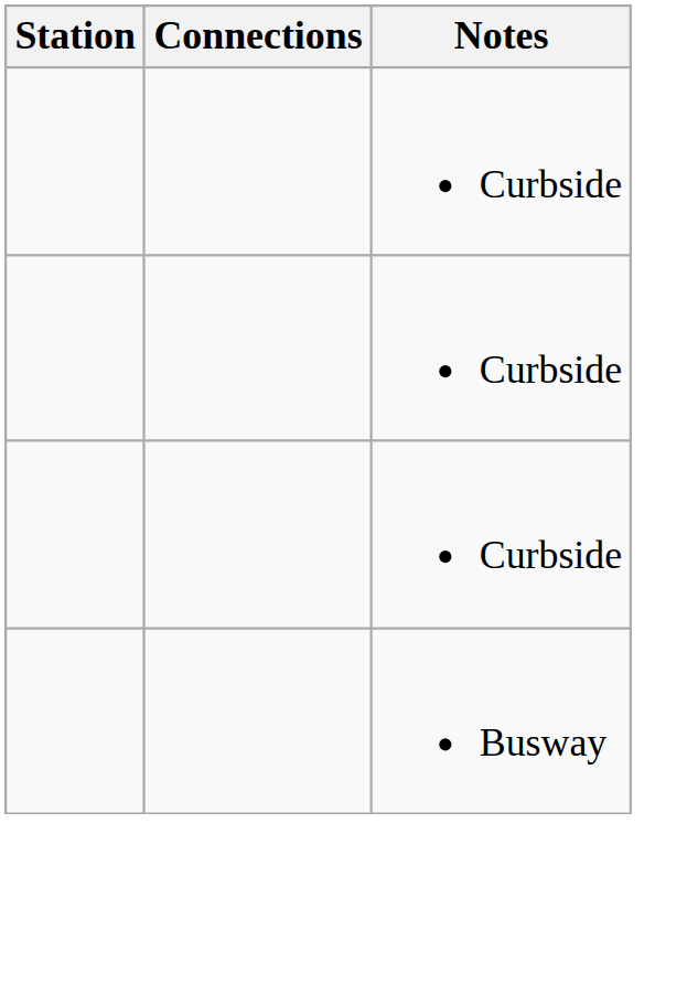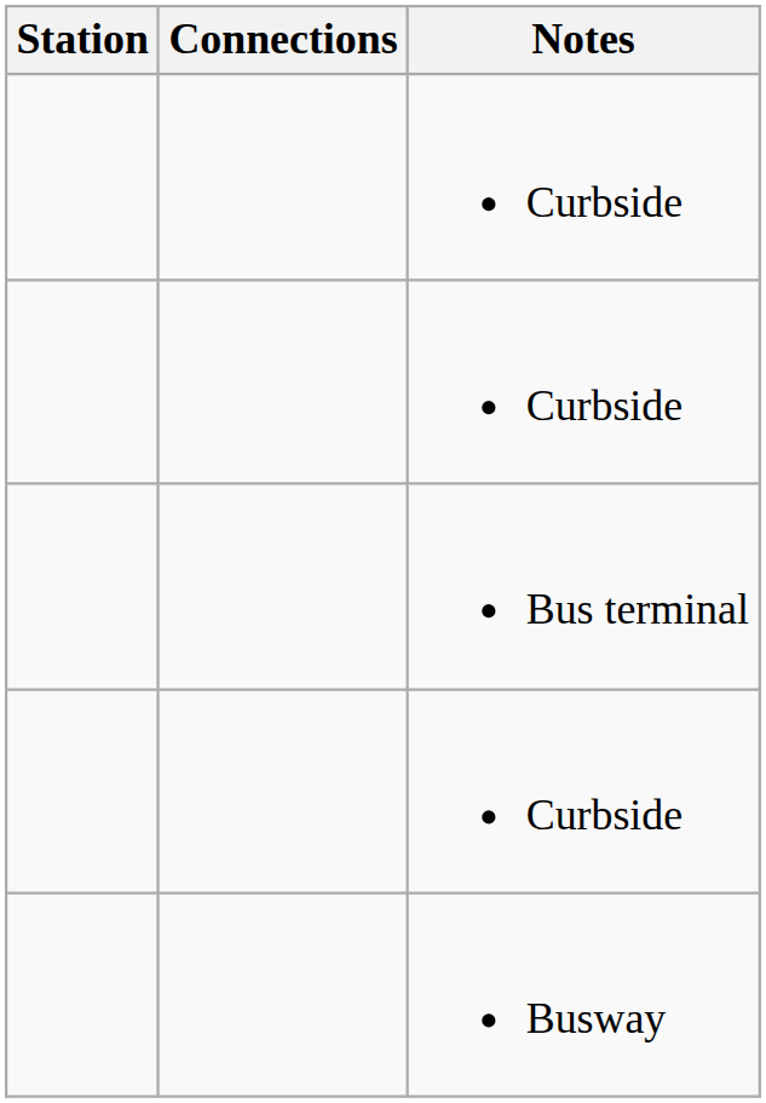 <table class="wikitable">
 <tr>
 <th>Station</th>
 <th>Connections</th>
 <th>Notes</th>
 </tr>
 <tr>
 <td></td>
 <td> </td>
 <td><br><ul><li>Curbside</li></ul></td>
 </tr>
 <tr>
 <td></td>
 <td>  </td>
 <td><br><ul><li>Curbside</li></ul></td>
 </tr>
 <tr>
 <td></td>
+<td>       </td>
+<td><br><ul><li>Bus terminal</li></ul></td>
+</tr>
+<tr>
+<td></td>
 <td>     </td>
 <td><br><ul><li>Curbside</li></ul></td>
 </tr>
 <tr>
 <td></td>
 <td>     </td>
 <td><br><ul><li>Busway</li></ul></td>
 </tr>
 </table>
